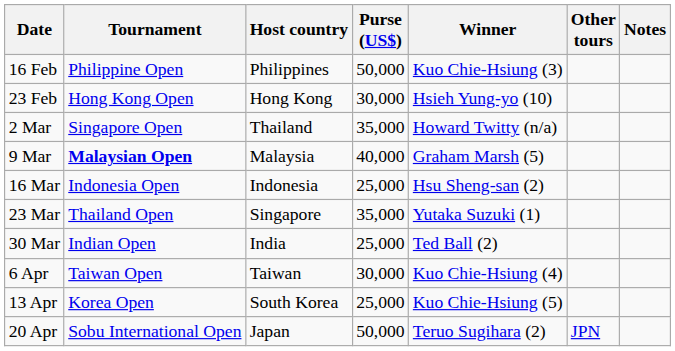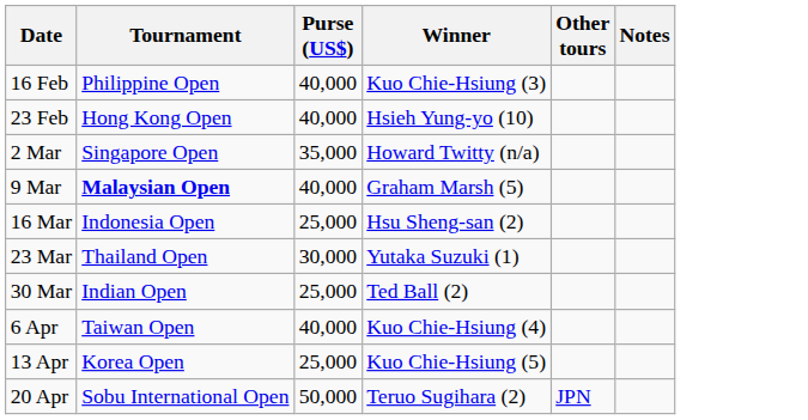 <table class="wikitable" style="font-size:95%">
 <tr>
 <th>Date</th>
 <th>Tournament</th>
-<th>Host country</th>
 <th>Purse<br>(<a href='#'>US$</a>)</th>
 <th>Winner</th>
 <th>Other<br>tours</th>
 <th>Notes</th>
 </tr>
 <tr>
 <td>16 Feb</td>
 <td><a href='#'>Philippine Open</a></td>
-<td>Philippines</td>
-<td align=right>50,000</td>
+<td align=right>40,000</td>
 <td> <a href='#'>Kuo Chie-Hsiung</a> (3)</td>
 <td></td>
 <td></td>
 </tr>
 <tr>
 <td>23 Feb</td>
 <td><a href='#'>Hong Kong Open</a></td>
-<td>Hong Kong</td>
-<td align=right>30,000</td>
+<td align=right>40,000</td>
 <td> <a href='#'>Hsieh Yung-yo</a> (10)</td>
 <td></td>
 <td></td>
 </tr>
 <tr>
 <td>2 Mar</td>
 <td><a href='#'>Singapore Open</a></td>
-<td>Thailand</td>
 <td align=right>35,000</td>
 <td> <a href='#'>Howard Twitty</a> (n/a)</td>
 <td></td>
 <td></td>
 </tr>
 <tr>
 <td>9 Mar</td>
 <td><strong><a href='#'>Malaysian Open</a></strong></td>
-<td>Malaysia</td>
 <td align=right>40,000</td>
 <td> <a href='#'>Graham Marsh</a> (5)</td>
 <td></td>
 <td></td>
 </tr>
 <tr>
 <td>16 Mar</td>
 <td><a href='#'>Indonesia Open</a></td>
-<td>Indonesia</td>
 <td align=right>25,000</td>
 <td> <a href='#'>Hsu Sheng-san</a> (2)</td>
 <td></td>
 <td></td>
 </tr>
 <tr>
 <td>23 Mar</td>
 <td><a href='#'>Thailand Open</a></td>
-<td>Singapore</td>
-<td align=right>35,000</td>
+<td align=right>30,000</td>
 <td> <a href='#'>Yutaka Suzuki</a> (1)</td>
 <td></td>
 <td></td>
 </tr>
 <tr>
 <td>30 Mar</td>
 <td><a href='#'>Indian Open</a></td>
-<td>India</td>
 <td align=right>25,000</td>
 <td> <a href='#'>Ted Ball</a> (2)</td>
 <td></td>
 <td></td>
 </tr>
 <tr>
 <td>6 Apr</td>
 <td><a href='#'>Taiwan Open</a></td>
-<td>Taiwan</td>
-<td align=right>30,000</td>
+<td align=right>40,000</td>
 <td> <a href='#'>Kuo Chie-Hsiung</a> (4)</td>
 <td></td>
 <td></td>
 </tr>
 <tr>
 <td>13 Apr</td>
 <td><a href='#'>Korea Open</a></td>
-<td>South Korea</td>
 <td align=right>25,000</td>
 <td> <a href='#'>Kuo Chie-Hsiung</a> (5)</td>
 <td></td>
 <td></td>
 </tr>
 <tr>
 <td>20 Apr</td>
 <td><a href='#'>Sobu International Open</a></td>
-<td>Japan</td>
 <td align=right>50,000</td>
 <td> <a href='#'>Teruo Sugihara</a> (2)</td>
 <td><a href='#'>JPN</a></td>
 <td></td>
 </tr>
 </table>
